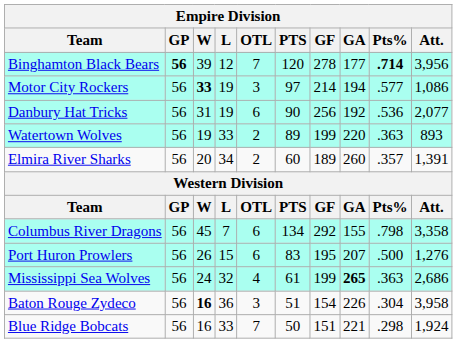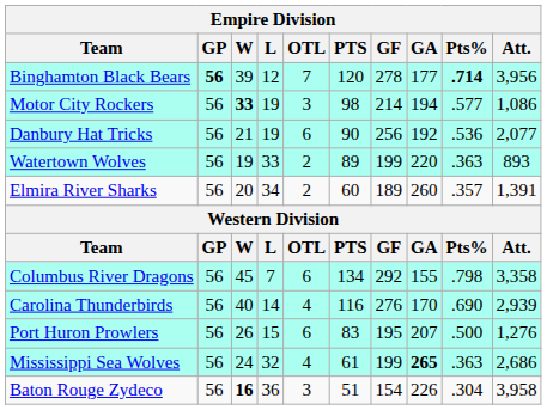 <table class="wikitable" style="text-align:center;">
 <tr>
 <th colspan="10">Empire Division</th>
 </tr>
 <tr>
 <th>Team</th>
 <th>GP</th>
 <th>W</th>
 <th>L</th>
 <th>OTL</th>
 <th>PTS</th>
 <th>GF</th>
 <th>GA</th>
 <th>Pts%</th>
 <th>Att.</th>
 </tr>
 <tr bgcolor=#AAFFF0>
 <td align="left"><a href='#'>Binghamton Black Bears</a></td>
 <td><strong>56</strong></td>
 <td>39</td>
 <td>12</td>
 <td>7</td>
 <td>120</td>
 <td>278</td>
 <td>177</td>
 <td><strong>.714</strong></td>
 <td>3,956</td>
 </tr>
 <tr bgcolor=#AAFFF0>
 <td align="left"><a href='#'>Motor City Rockers</a></td>
 <td>56</td>
 <td><strong>33</strong></td>
 <td>19</td>
 <td>3</td>
-<td>97</td>
+<td>98</td>
 <td>214</td>
 <td>194</td>
 <td>.577</td>
 <td>1,086</td>
 </tr>
 <tr bgcolor=#AAFFF0>
 <td align="left"><a href='#'>Danbury Hat Tricks</a></td>
 <td>56</td>
-<td>31</td>
+<td>21</td>
 <td>19</td>
 <td>6</td>
 <td>90</td>
 <td>256</td>
 <td>192</td>
 <td>.536</td>
 <td>2,077</td>
 </tr>
 <tr bgcolor=#AAFFF0>
 <td align="left"><a href='#'>Watertown Wolves</a></td>
 <td>56</td>
 <td>19</td>
 <td>33</td>
 <td>2</td>
 <td>89</td>
 <td>199</td>
 <td>220</td>
 <td>.363</td>
 <td>893</td>
 </tr>
 <tr>
 <td align="left"><a href='#'>Elmira River Sharks</a></td>
 <td>56</td>
 <td>20</td>
 <td>34</td>
 <td>2</td>
 <td>60</td>
 <td>189</td>
 <td>260</td>
 <td>.357</td>
 <td>1,391</td>
 </tr>
 <tr>
 <th colspan="10">Western Division</th>
 </tr>
 <tr>
 <th>Team</th>
 <th>GP</th>
 <th>W</th>
 <th>L</th>
 <th>OTL</th>
 <th>PTS</th>
 <th>GF</th>
 <th>GA</th>
 <th>Pts%</th>
 <th>Att.</th>
 </tr>
 <tr bgcolor=#AAFFF0>
 <td align="left"><a href='#'>Columbus River Dragons</a></td>
 <td>56</td>
 <td>45</td>
 <td>7</td>
 <td>6</td>
 <td>134</td>
 <td>292</td>
 <td>155</td>
 <td>.798</td>
 <td>3,358</td>
 </tr>
 <tr bgcolor=#AAFFF0>
+<td align="left"><a href='#'>Carolina Thunderbirds</a></td>
+<td>56</td>
+<td>40</td>
+<td>14</td>
+<td>4</td>
+<td>116</td>
+<td>276</td>
+<td>170</td>
+<td>.690</td>
+<td>2,939</td>
+</tr>
+<tr bgcolor=#AAFFF0>
 <td align="left"><a href='#'>Port Huron Prowlers</a></td>
 <td>56</td>
 <td>26</td>
 <td>15</td>
 <td>6</td>
 <td>83</td>
 <td>195</td>
 <td>207</td>
 <td>.500</td>
 <td>1,276</td>
 </tr>
 <tr bgcolor=#AAFFF0>
 <td align="left"><a href='#'>Mississippi Sea Wolves</a></td>
 <td>56</td>
 <td>24</td>
 <td>32</td>
 <td>4</td>
 <td>61</td>
 <td>199</td>
 <td><strong>265</strong></td>
 <td>.363</td>
 <td>2,686</td>
 </tr>
 <tr>
 <td align="left"><a href='#'>Baton Rouge Zydeco</a></td>
 <td>56</td>
 <td><strong>16</strong></td>
 <td>36</td>
 <td>3</td>
 <td>51</td>
 <td>154</td>
 <td>226</td>
 <td>.304</td>
 <td>3,958</td>
 </tr>
-<tr>
-<td align="left"><a href='#'>Blue Ridge Bobcats</a></td>
-<td>56</td>
-<td>16</td>
-<td>33</td>
-<td>7</td>
-<td>50</td>
-<td>151</td>
-<td>221</td>
-<td>.298</td>
-<td>1,924</td>
-</tr>
 </table>
